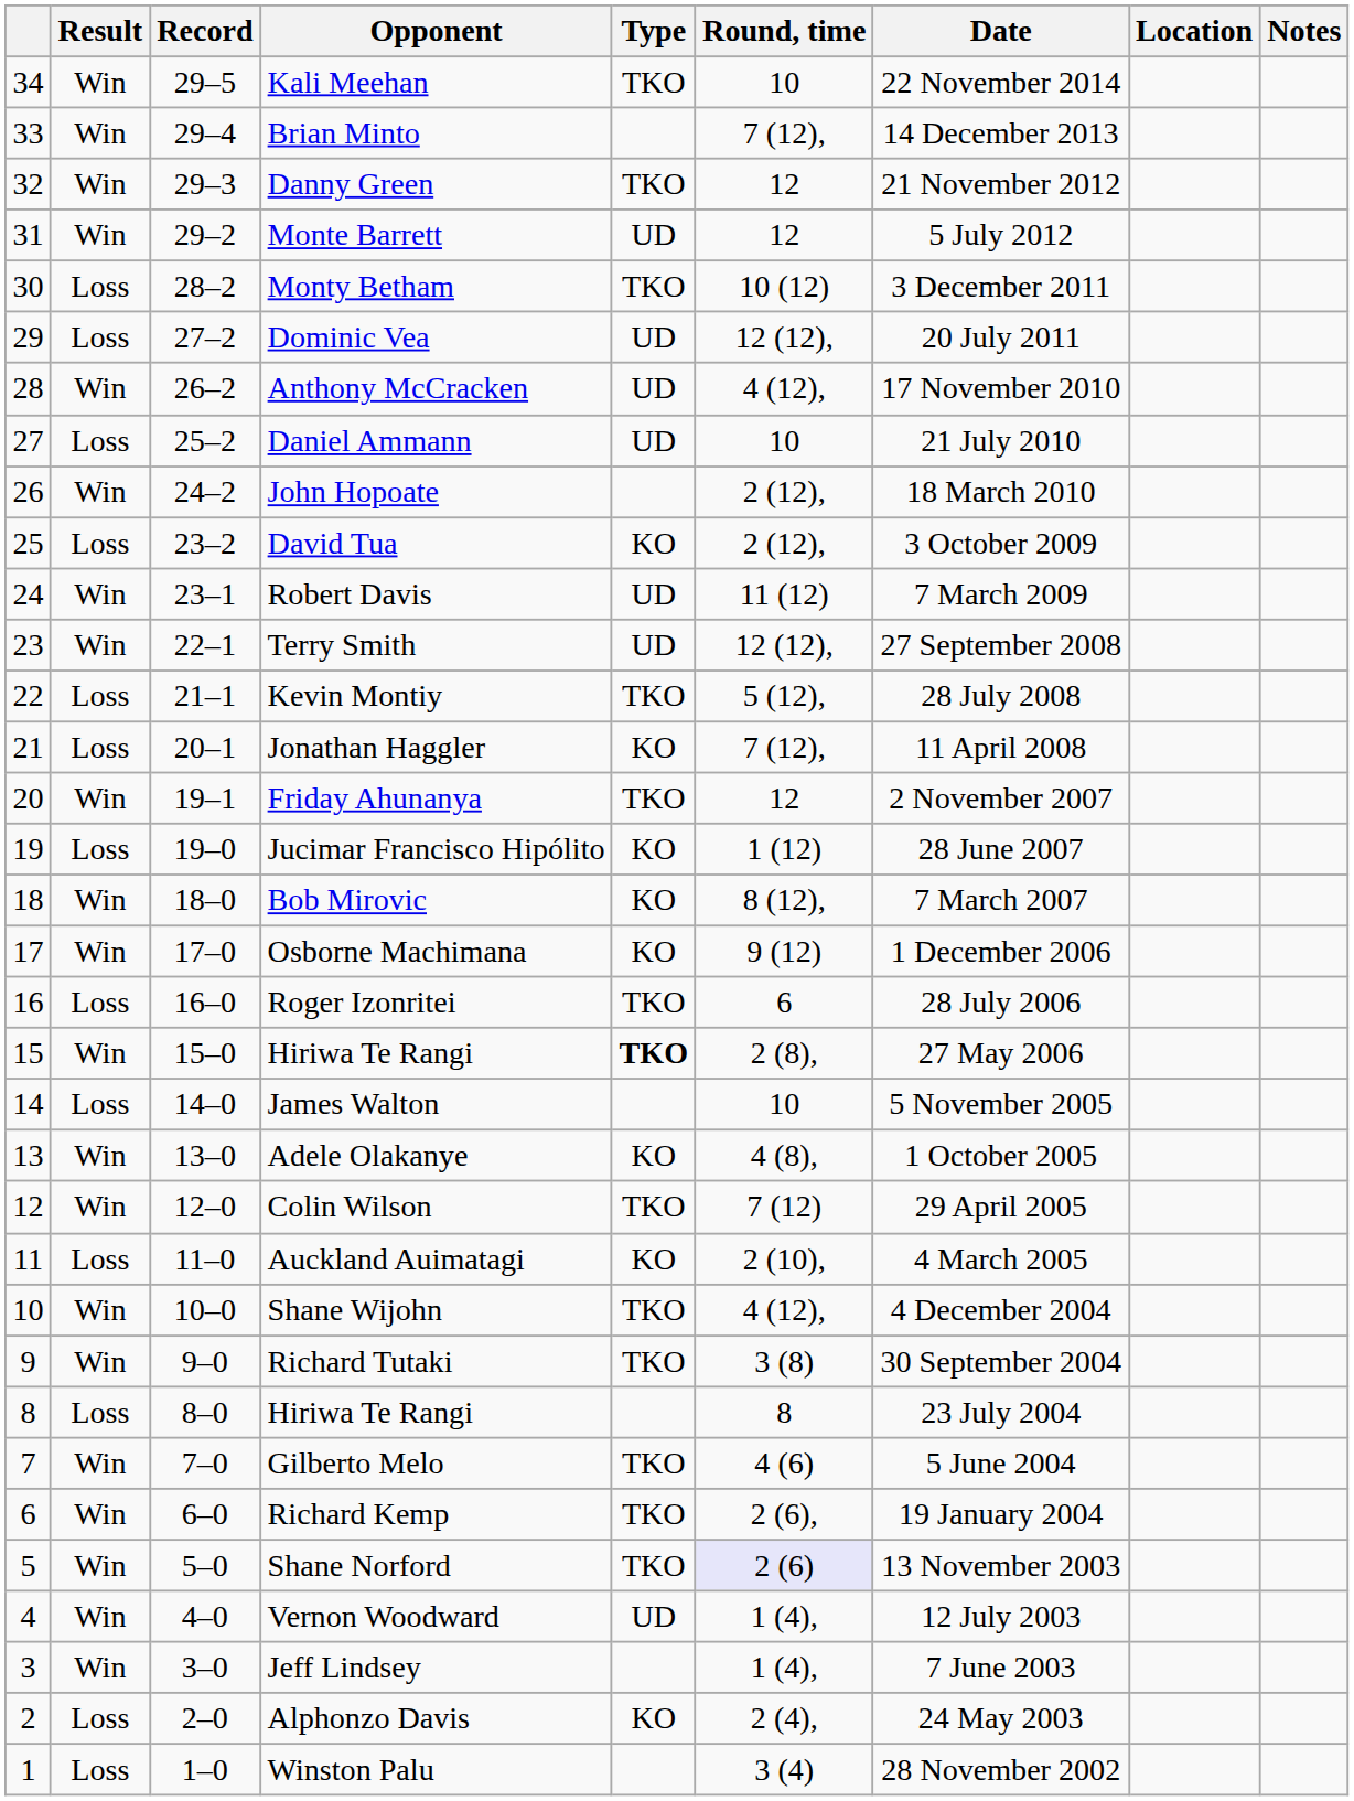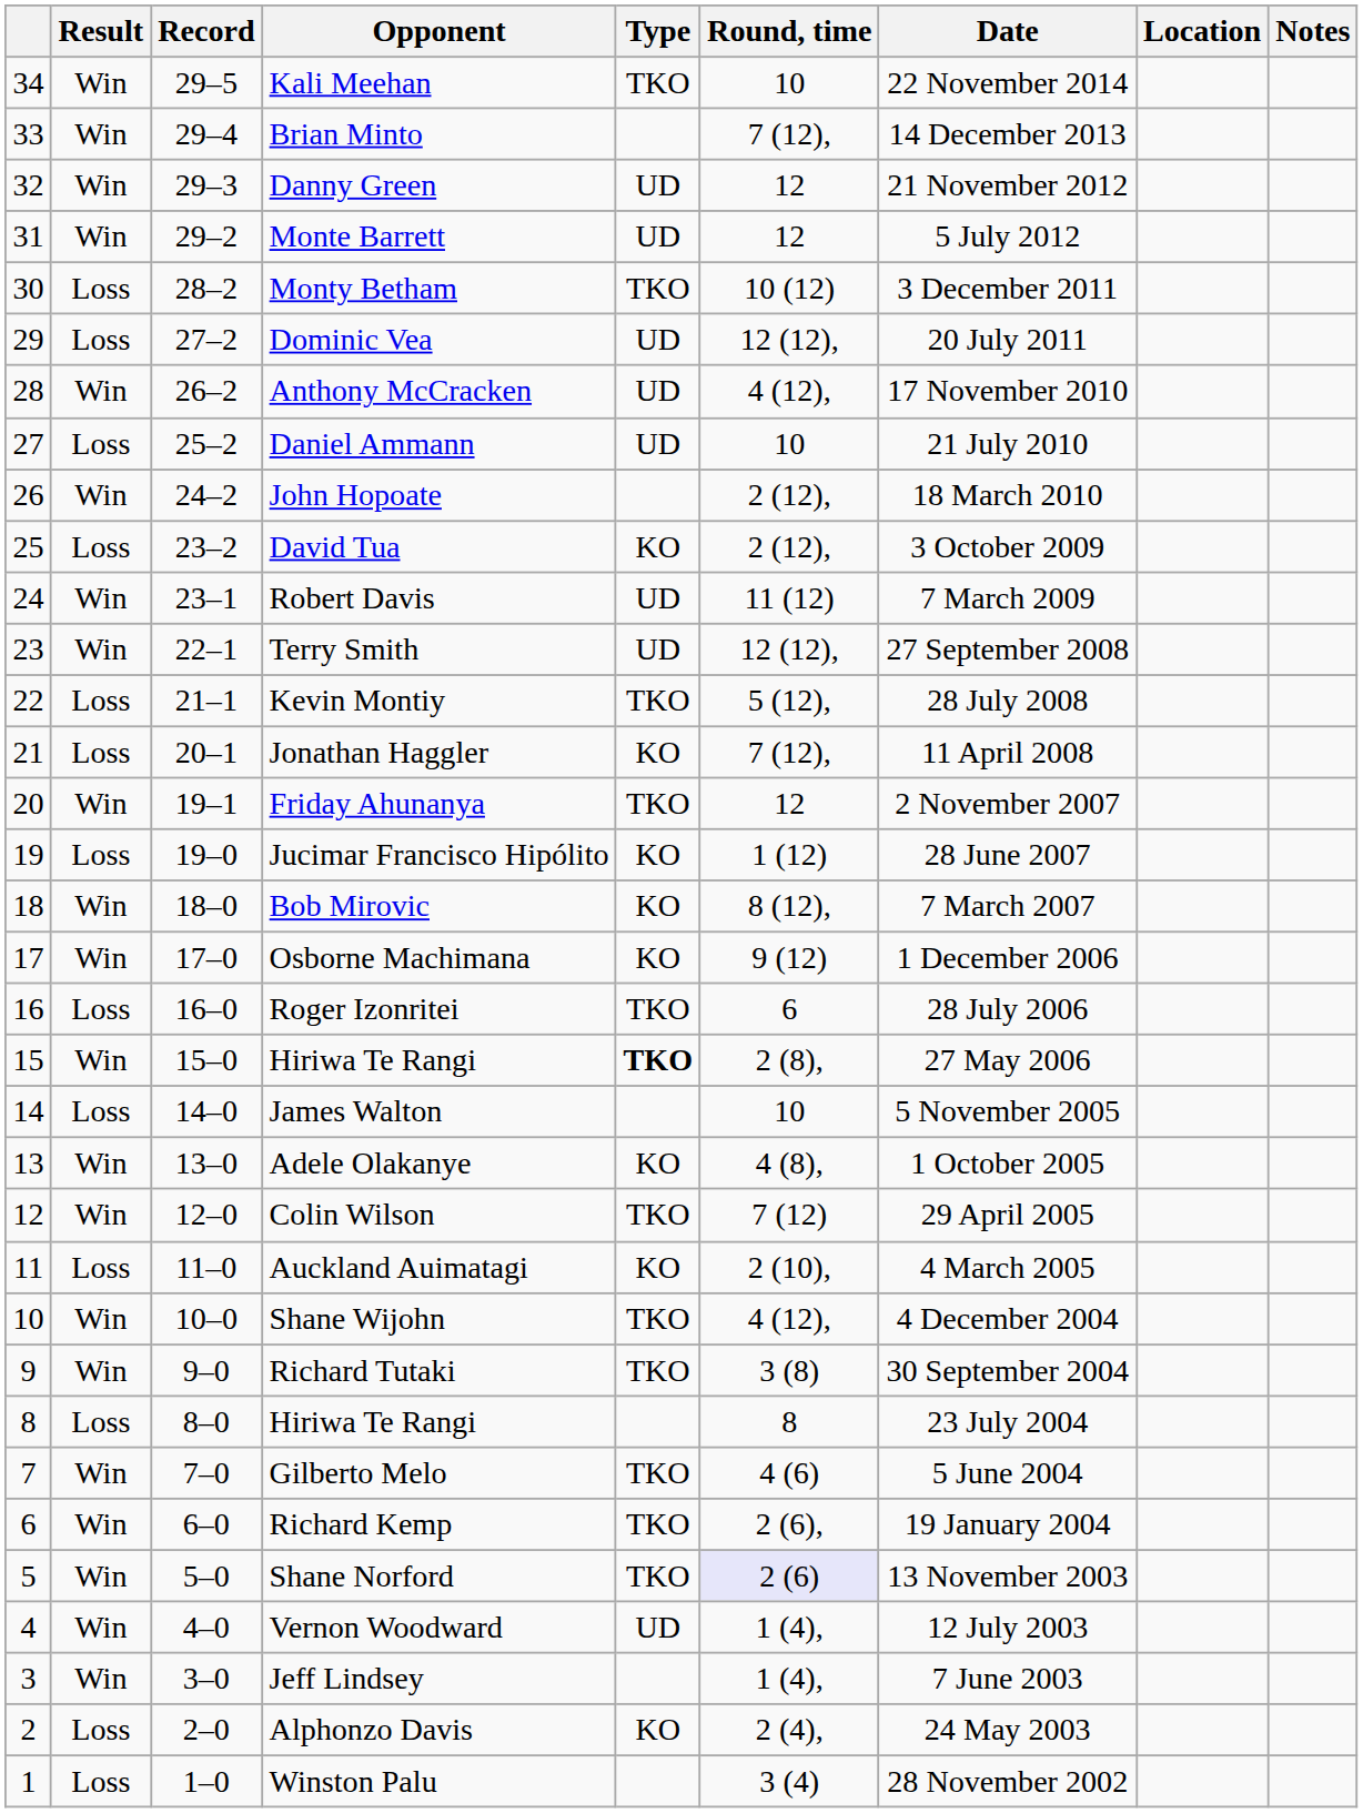 <table class="wikitable" style="text-align:center; font-size:95%">
 <tr>
 <th></th>
 <th>Result</th>
 <th>Record</th>
 <th>Opponent</th>
 <th>Type</th>
 <th>Round, time</th>
 <th>Date</th>
 <th>Location</th>
 <th>Notes</th>
 </tr>
 <tr>
 <td>34</td>
 <td>Win</td>
 <td>29–5</td>
 <td style="text-align:left;"> <a href='#'>Kali Meehan</a></td>
 <td>TKO</td>
 <td>10</td>
 <td>22 November 2014</td>
 <td style="text-align:left;"> </td>
 <td style="text-align:left;"></td>
 </tr>
 <tr>
 <td>33</td>
 <td>Win</td>
 <td>29–4</td>
 <td style="text-align:left;"> <a href='#'>Brian Minto</a></td>
 <td></td>
 <td>7 (12), </td>
 <td>14 December 2013</td>
 <td style="text-align:left;"> </td>
 <td style="text-align:left;"></td>
 </tr>
 <tr>
 <td>32</td>
 <td>Win</td>
 <td>29–3</td>
 <td style="text-align:left;"> <a href='#'>Danny Green</a></td>
-<td>TKO</td>
+<td>UD</td>
 <td>12</td>
 <td>21 November 2012</td>
 <td style="text-align:left;"> </td>
 <td style="text-align:left;"></td>
 </tr>
 <tr>
 <td>31</td>
 <td>Win</td>
 <td>29–2</td>
 <td style="text-align:left;"> <a href='#'>Monte Barrett</a></td>
 <td>UD</td>
 <td>12</td>
 <td>5 July 2012</td>
 <td style="text-align:left;"> </td>
 <td style="text-align:left;"></td>
 </tr>
 <tr>
 <td>30</td>
 <td>Loss</td>
 <td>28–2</td>
 <td style="text-align:left;"> <a href='#'>Monty Betham</a></td>
 <td>TKO</td>
 <td>10 (12)</td>
 <td>3 December 2011</td>
 <td style="text-align:left;"> </td>
 <td style="text-align:left;"></td>
 </tr>
 <tr>
 <td>29</td>
 <td>Loss</td>
 <td>27–2</td>
 <td style="text-align:left;"> <a href='#'>Dominic Vea</a></td>
 <td>UD</td>
 <td>12 (12), </td>
 <td>20 July 2011</td>
 <td style="text-align:left;"> </td>
 <td style="text-align:left;"></td>
 </tr>
 <tr>
 <td>28</td>
 <td>Win</td>
 <td>26–2</td>
 <td style="text-align:left;"> <a href='#'>Anthony McCracken</a></td>
 <td>UD</td>
 <td>4 (12), </td>
 <td>17 November 2010</td>
 <td style="text-align:left;"> </td>
 <td style="text-align:left;"></td>
 </tr>
 <tr>
 <td>27</td>
 <td>Loss</td>
 <td>25–2</td>
 <td style="text-align:left;"> <a href='#'>Daniel Ammann</a></td>
 <td>UD</td>
 <td>10</td>
 <td>21 July 2010</td>
 <td style="text-align:left;"> </td>
 <td style="text-align:left;"></td>
 </tr>
 <tr>
 <td>26</td>
 <td>Win</td>
 <td>24–2</td>
 <td style="text-align:left;"> <a href='#'>John Hopoate</a></td>
 <td></td>
 <td>2 (12), </td>
 <td>18 March 2010</td>
 <td style="text-align:left;"> </td>
 <td style="text-align:left;"></td>
 </tr>
 <tr>
 <td>25</td>
 <td>Loss</td>
 <td>23–2</td>
 <td style="text-align:left;"> <a href='#'>David Tua</a></td>
 <td>KO</td>
 <td>2 (12), </td>
 <td>3 October 2009</td>
 <td style="text-align:left;"> </td>
 <td style="text-align:left;"></td>
 </tr>
 <tr>
 <td>24</td>
 <td>Win</td>
 <td>23–1</td>
 <td style="text-align:left;"> Robert Davis</td>
 <td>UD</td>
 <td>11 (12)</td>
 <td>7 March 2009</td>
 <td style="text-align:left;"> </td>
 <td style="text-align:left;"></td>
 </tr>
 <tr>
 <td>23</td>
 <td>Win</td>
 <td>22–1</td>
 <td style="text-align:left;"> Terry Smith</td>
 <td>UD</td>
 <td>12 (12), </td>
 <td>27 September 2008</td>
 <td style="text-align:left;"> </td>
 <td style="text-align:left;"></td>
 </tr>
 <tr>
 <td>22</td>
 <td>Loss</td>
 <td>21–1</td>
 <td style="text-align:left;"> Kevin Montiy</td>
 <td>TKO</td>
 <td>5 (12), </td>
 <td>28 July 2008</td>
 <td style="text-align:left;"> </td>
 <td style="text-align:left;"></td>
 </tr>
 <tr>
 <td>21</td>
 <td>Loss</td>
 <td>20–1</td>
 <td style="text-align:left;"> Jonathan Haggler</td>
 <td>KO</td>
 <td>7 (12), </td>
 <td>11 April 2008</td>
 <td style="text-align:left;"> </td>
 <td style="text-align:left;"></td>
 </tr>
 <tr>
 <td>20</td>
 <td>Win</td>
 <td>19–1</td>
 <td style="text-align:left;"> <a href='#'>Friday Ahunanya</a></td>
 <td>TKO</td>
 <td>12</td>
 <td>2 November 2007</td>
 <td style="text-align:left;"> </td>
 <td style="text-align:left;"></td>
 </tr>
 <tr>
 <td>19</td>
 <td>Loss</td>
 <td>19–0</td>
 <td style="text-align:left;"> Jucimar Francisco Hipólito</td>
 <td>KO</td>
 <td>1 (12)</td>
 <td>28 June 2007</td>
 <td style="text-align:left;"> </td>
 <td style="text-align:left;"></td>
 </tr>
 <tr>
 <td>18</td>
 <td>Win</td>
 <td>18–0</td>
 <td style="text-align:left;"> <a href='#'>Bob Mirovic</a></td>
 <td>KO</td>
 <td>8 (12), </td>
 <td>7 March 2007</td>
 <td style="text-align:left;"> </td>
 <td style="text-align:left;"></td>
 </tr>
 <tr>
 <td>17</td>
 <td>Win</td>
 <td>17–0</td>
 <td style="text-align:left;"> Osborne Machimana</td>
 <td>KO</td>
 <td>9 (12)</td>
 <td>1 December 2006</td>
 <td style="text-align:left;"> </td>
 <td style="text-align:left;"></td>
 </tr>
 <tr>
 <td>16</td>
 <td>Loss</td>
 <td>16–0</td>
 <td style="text-align:left;"> Roger Izonritei</td>
 <td>TKO</td>
 <td>6</td>
 <td>28 July 2006</td>
 <td style="text-align:left;"> </td>
 <td style="text-align:left;"></td>
 </tr>
 <tr>
 <td>15</td>
 <td>Win</td>
 <td>15–0</td>
 <td style="text-align:left;"> Hiriwa Te Rangi</td>
 <td><strong>TKO</strong></td>
 <td>2 (8), </td>
 <td>27 May 2006</td>
 <td style="text-align:left;"> </td>
 <td style="text-align:left;"></td>
 </tr>
 <tr>
 <td>14</td>
 <td>Loss</td>
 <td>14–0</td>
 <td style="text-align:left;"> James Walton</td>
 <td></td>
 <td>10</td>
 <td>5 November 2005</td>
 <td style="text-align:left;"> </td>
 <td style="text-align:left;"></td>
 </tr>
 <tr>
 <td>13</td>
 <td>Win</td>
 <td>13–0</td>
 <td style="text-align:left;"> Adele Olakanye</td>
 <td>KO</td>
 <td>4 (8), </td>
 <td>1 October 2005</td>
 <td style="text-align:left;"> </td>
 <td style="text-align:left;"></td>
 </tr>
 <tr>
 <td>12</td>
 <td>Win</td>
 <td>12–0</td>
 <td style="text-align:left;"> Colin Wilson</td>
 <td>TKO</td>
 <td>7 (12)</td>
 <td>29 April 2005</td>
 <td style="text-align:left;"> </td>
 <td style="text-align:left;"></td>
 </tr>
 <tr>
 <td>11</td>
 <td>Loss</td>
 <td>11–0</td>
 <td style="text-align:left;"> Auckland Auimatagi</td>
 <td>KO</td>
 <td>2 (10), </td>
 <td>4 March 2005</td>
 <td style="text-align:left;"> </td>
 <td style="text-align:left;"></td>
 </tr>
 <tr>
 <td>10</td>
 <td>Win</td>
 <td>10–0</td>
 <td style="text-align:left;"> Shane Wijohn</td>
 <td>TKO</td>
 <td>4 (12), </td>
 <td>4 December 2004</td>
 <td style="text-align:left;"> </td>
 <td style="text-align:left;"></td>
 </tr>
 <tr>
 <td>9</td>
 <td>Win</td>
 <td>9–0</td>
 <td style="text-align:left;"> Richard Tutaki</td>
 <td>TKO</td>
 <td>3 (8)</td>
 <td>30 September 2004</td>
 <td style="text-align:left;"> </td>
 <td style="text-align:left;"></td>
 </tr>
 <tr>
 <td>8</td>
 <td>Loss</td>
 <td>8–0</td>
 <td style="text-align:left;"> Hiriwa Te Rangi</td>
 <td></td>
 <td>8</td>
 <td>23 July 2004</td>
 <td style="text-align:left;"> </td>
 <td style="text-align:left;"></td>
 </tr>
 <tr>
 <td>7</td>
 <td>Win</td>
 <td>7–0</td>
 <td style="text-align:left;"> Gilberto Melo</td>
 <td>TKO</td>
 <td>4 (6)</td>
 <td>5 June 2004</td>
 <td style="text-align:left;"> </td>
 <td style="text-align:left;"></td>
 </tr>
 <tr>
 <td>6</td>
 <td>Win</td>
 <td>6–0</td>
 <td style="text-align:left;"> Richard Kemp</td>
 <td>TKO</td>
 <td>2 (6), </td>
 <td>19 January 2004</td>
 <td style="text-align:left;"> </td>
 <td style="text-align:left;"></td>
 </tr>
 <tr>
 <td>5</td>
 <td>Win</td>
 <td>5–0</td>
 <td style="text-align:left;"> Shane Norford</td>
 <td>TKO</td>
 <td style="background: lavender;">2 (6)</td>
 <td>13 November 2003</td>
 <td style="text-align:left;"> </td>
 <td style="text-align:left;"></td>
 </tr>
 <tr>
 <td>4</td>
 <td>Win</td>
 <td>4–0</td>
 <td style="text-align:left;"> Vernon Woodward</td>
 <td>UD</td>
 <td>1 (4), </td>
 <td>12 July 2003</td>
 <td style="text-align:left;"> </td>
 <td style="text-align:left;"></td>
 </tr>
 <tr>
 <td>3</td>
 <td>Win</td>
 <td>3–0</td>
 <td style="text-align:left;"> Jeff Lindsey</td>
 <td></td>
 <td>1 (4), </td>
 <td>7 June 2003</td>
 <td style="text-align:left;"> </td>
 <td style="text-align:left;"></td>
 </tr>
 <tr>
 <td>2</td>
 <td>Loss</td>
 <td>2–0</td>
 <td style="text-align:left;"> Alphonzo Davis</td>
 <td>KO</td>
 <td>2 (4), </td>
 <td>24 May 2003</td>
 <td style="text-align:left;"> </td>
 <td style="text-align:left;"></td>
 </tr>
 <tr>
 <td>1</td>
 <td>Loss</td>
 <td>1–0</td>
 <td style="text-align:left;"> Winston Palu</td>
 <td></td>
 <td>3 (4)</td>
 <td>28 November 2002</td>
 <td style="text-align:left;"> </td>
 <td style="text-align:left;"></td>
 </tr>
 </table>
